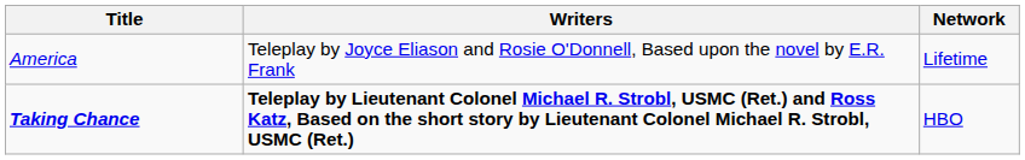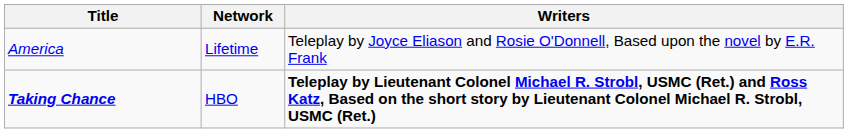 <table class="wikitable" style="width:100%;">
 <tr>
 <th style="width:200px;">Title</th>
+<th style="width:80px;">Network</th>
 <th>Writers</th>
-<th style="width:80px;">Network</th>
 </tr>
 <tr>
 <td><em><a href='#'>America</a></em></td>
+<td><a href='#'>Lifetime</a></td>
 <td>Teleplay by <a href='#'>Joyce Eliason</a> and <a href='#'>Rosie O'Donnell</a>, Based upon the <a href='#'>novel</a> by <a href='#'>E.R. Frank</a></td>
-<td><a href='#'>Lifetime</a></td>
 </tr>
 <tr>
 <td><strong><em><a href='#'>Taking Chance</a></em></strong></td>
+<td><a href='#'>HBO</a></td>
 <td><strong>Teleplay by Lieutenant Colonel <a href='#'>Michael R. Strobl</a>, USMC (Ret.) and <a href='#'>Ross Katz</a>, Based on the short story by Lieutenant Colonel Michael R. Strobl, USMC (Ret.)</strong></td>
-<td><a href='#'>HBO</a></td>
 </tr>
 </table>
